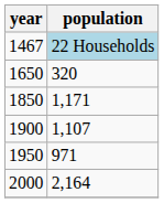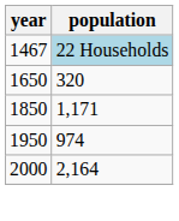 <table class="wikitable">
 <tr>
 <th>year</th>
 <th>population</th>
 </tr>
 <tr>
 <td>1467</td>
 <td style="background: lightblue;">22 Households</td>
 </tr>
 <tr>
 <td>1650</td>
 <td>320</td>
 </tr>
 <tr>
 <td>1850</td>
 <td>1,171</td>
 </tr>
 <tr>
-<td>1900</td>
-<td>1,107</td>
-</tr>
-<tr>
 <td>1950</td>
-<td>971</td>
+<td>974</td>
 </tr>
 <tr>
 <td>2000</td>
 <td>2,164</td>
 </tr>
 <tr>
 </tr>
 </table>
